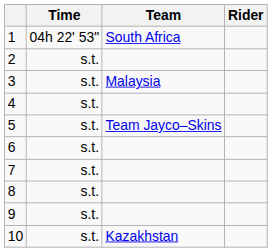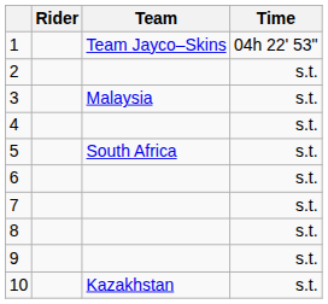 <table class=wikitable>
 <tr>
 <th></th>
+<th>Rider</th>
+<th>Team</th>
 <th>Time</th>
-<th>Team</th>
-<th>Rider</th>
 </tr>
 <tr>
 <td>1</td>
+<td> </td>
+<td><a href='#'>Team Jayco–Skins</a></td>
 <td align=right>04h 22' 53"</td>
-<td><a href='#'>South Africa</a></td>
-<td> </td>
 </tr>
 <tr>
 <td>2</td>
-<td align=right>s.t.</td>
 <td></td>
 <td></td>
+<td align=right>s.t.</td>
 </tr>
 <tr>
 <td>3</td>
+<td></td>
+<td><a href='#'>Malaysia</a></td>
 <td align=right>s.t.</td>
-<td><a href='#'>Malaysia</a></td>
-<td></td>
 </tr>
 <tr>
 <td>4</td>
+<td> </td>
+<td></td>
 <td align=right>s.t.</td>
-<td></td>
-<td> </td>
 </tr>
 <tr>
 <td>5</td>
+<td></td>
+<td><a href='#'>South Africa</a></td>
 <td align=right>s.t.</td>
-<td><a href='#'>Team Jayco–Skins</a></td>
-<td></td>
 </tr>
 <tr>
 <td>6</td>
-<td align=right>s.t.</td>
 <td></td>
 <td></td>
+<td align=right>s.t.</td>
 </tr>
 <tr>
 <td>7</td>
-<td align=right>s.t.</td>
 <td></td>
 <td></td>
+<td align=right>s.t.</td>
 </tr>
 <tr>
 <td>8</td>
-<td align=right>s.t.</td>
 <td></td>
 <td></td>
+<td align=right>s.t.</td>
 </tr>
 <tr>
 <td>9</td>
-<td align=right>s.t.</td>
 <td></td>
 <td></td>
+<td align=right>s.t.</td>
 </tr>
 <tr>
 <td>10</td>
+<td></td>
+<td><a href='#'>Kazakhstan</a></td>
 <td align=right>s.t.</td>
-<td><a href='#'>Kazakhstan</a></td>
-<td></td>
 </tr>
 </table>
